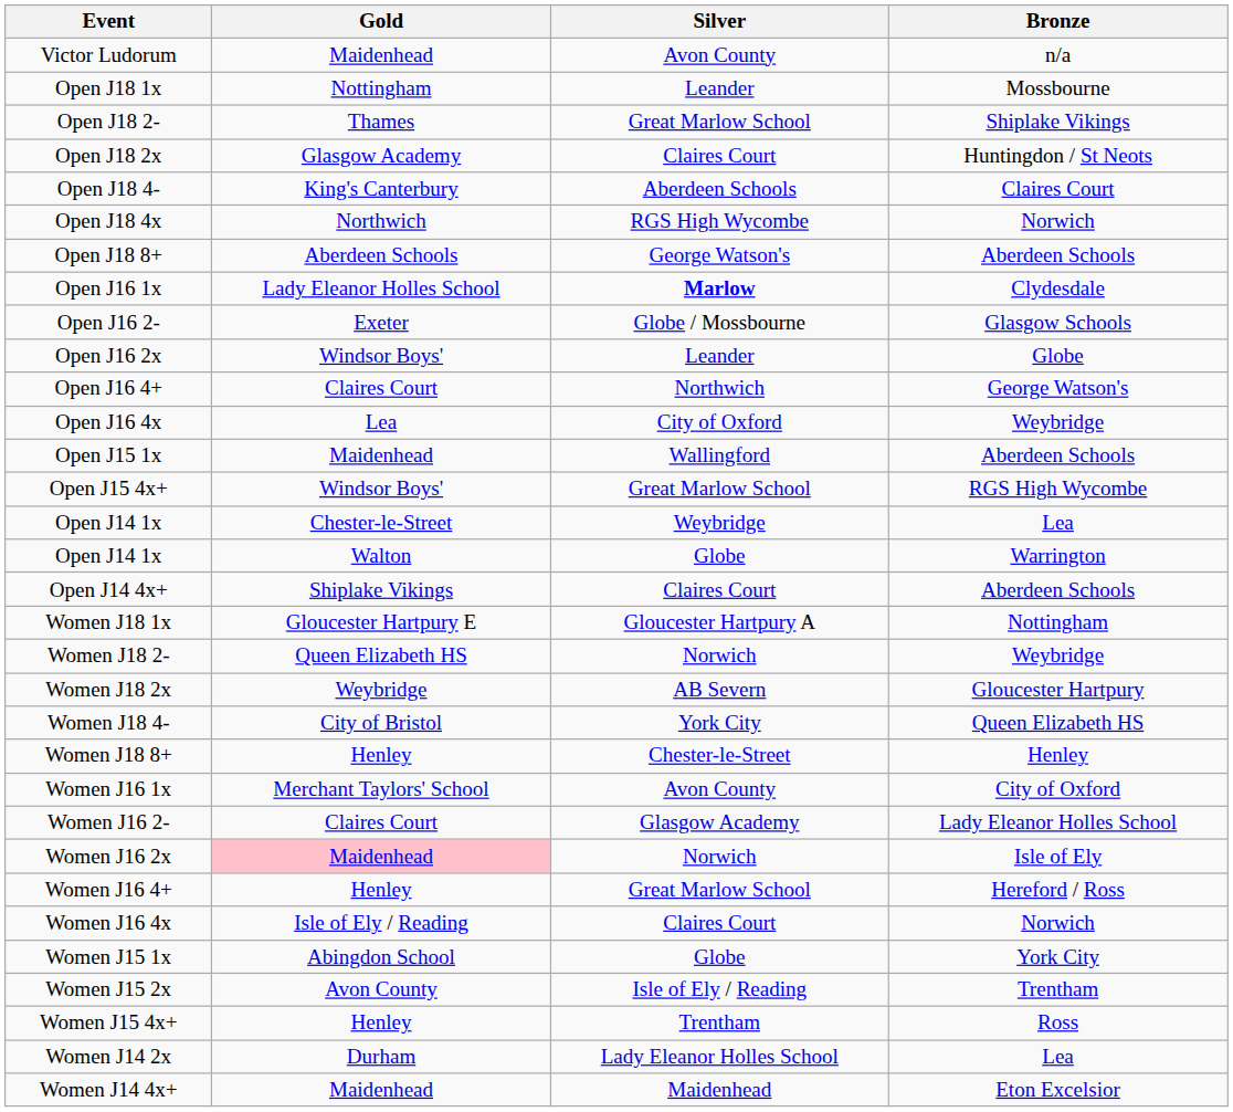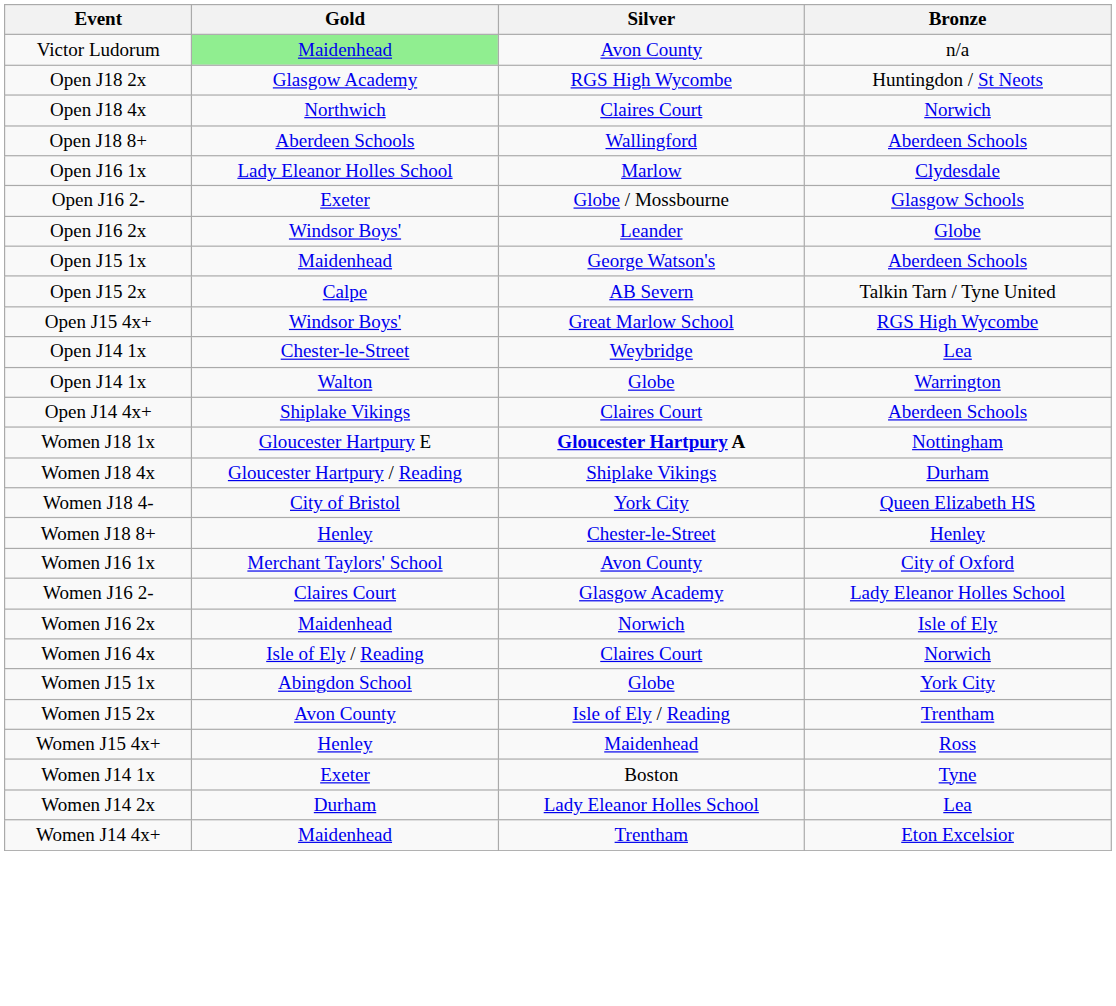 <table class="wikitable" style="text-align:center">
 <tr>
 <th width=150>Event</th>
 <th width=250>Gold</th>
 <th width=250>Silver</th>
 <th width=250>Bronze</th>
 </tr>
 <tr>
 <td>Victor Ludorum</td>
-<td><a href='#'>Maidenhead</a></td>
+<td style="background: lightgreen;"><a href='#'>Maidenhead</a></td>
 <td><a href='#'>Avon County</a></td>
 <td>n/a</td>
 </tr>
 <tr>
-<td>Open J18 1x</td>
-<td><a href='#'>Nottingham</a></td>
-<td><a href='#'>Leander</a></td>
-<td>Mossbourne</td>
-</tr>
-<tr>
-<td>Open J18 2-</td>
-<td><a href='#'>Thames</a></td>
-<td><a href='#'>Great Marlow School</a></td>
-<td><a href='#'>Shiplake Vikings</a></td>
-</tr>
-<tr>
 <td>Open J18 2x</td>
 <td><a href='#'>Glasgow Academy</a></td>
-<td><a href='#'>Claires Court</a></td>
+<td><a href='#'>RGS High Wycombe</a></td>
 <td>Huntingdon / <a href='#'>St Neots</a></td>
-</tr>
-<tr>
-<td>Open J18 4-</td>
-<td><a href='#'>King's Canterbury</a></td>
-<td><a href='#'>Aberdeen Schools</a></td>
-<td><a href='#'>Claires Court</a></td>
 </tr>
 <tr>
 <td>Open J18 4x</td>
 <td><a href='#'>Northwich</a></td>
-<td><a href='#'>RGS High Wycombe</a></td>
+<td><a href='#'>Claires Court</a></td>
 <td><a href='#'>Norwich</a></td>
 </tr>
 <tr>
 <td>Open J18 8+</td>
 <td><a href='#'>Aberdeen Schools</a></td>
-<td><a href='#'>George Watson's</a></td>
+<td><a href='#'>Wallingford</a></td>
 <td><a href='#'>Aberdeen Schools</a></td>
 </tr>
 <tr>
 <td>Open J16 1x</td>
 <td><a href='#'>Lady Eleanor Holles School</a></td>
-<td><strong><a href='#'>Marlow</a></strong></td>
+<td><a href='#'>Marlow</a></td>
 <td><a href='#'>Clydesdale</a></td>
 </tr>
 <tr>
 <td>Open J16 2-</td>
 <td><a href='#'>Exeter</a></td>
 <td><a href='#'>Globe</a> / Mossbourne</td>
 <td><a href='#'>Glasgow Schools</a></td>
 </tr>
 <tr>
 <td>Open J16 2x</td>
 <td><a href='#'>Windsor Boys'</a></td>
 <td><a href='#'>Leander</a></td>
 <td><a href='#'>Globe</a></td>
 </tr>
 <tr>
-<td>Open J16 4+</td>
-<td><a href='#'>Claires Court</a></td>
-<td><a href='#'>Northwich</a></td>
+<td>Open J15 1x</td>
+<td><a href='#'>Maidenhead</a></td>
 <td><a href='#'>George Watson's</a></td>
+<td><a href='#'>Aberdeen Schools</a></td>
 </tr>
 <tr>
-<td>Open J16 4x</td>
-<td><a href='#'>Lea</a></td>
-<td><a href='#'>City of Oxford</a></td>
-<td><a href='#'>Weybridge</a></td>
-</tr>
-<tr>
-<td>Open J15 1x</td>
-<td><a href='#'>Maidenhead</a></td>
-<td><a href='#'>Wallingford</a></td>
-<td><a href='#'>Aberdeen Schools</a></td>
+<td>Open J15 2x</td>
+<td><a href='#'>Calpe</a></td>
+<td><a href='#'>AB Severn</a></td>
+<td>Talkin Tarn / Tyne United</td>
 </tr>
 <tr>
 <td>Open J15 4x+</td>
 <td><a href='#'>Windsor Boys'</a></td>
 <td><a href='#'>Great Marlow School</a></td>
 <td><a href='#'>RGS High Wycombe</a></td>
 </tr>
 <tr>
 <td>Open J14 1x</td>
 <td><a href='#'>Chester-le-Street</a></td>
 <td><a href='#'>Weybridge</a></td>
 <td><a href='#'>Lea</a></td>
 </tr>
 <tr>
 <td>Open J14 1x</td>
 <td><a href='#'>Walton</a></td>
 <td><a href='#'>Globe</a></td>
 <td><a href='#'>Warrington</a></td>
 </tr>
 <tr>
 <td>Open J14 4x+</td>
 <td><a href='#'>Shiplake Vikings</a></td>
 <td><a href='#'>Claires Court</a></td>
 <td><a href='#'>Aberdeen Schools</a></td>
 </tr>
 <tr>
 <td>Women J18 1x</td>
 <td><a href='#'>Gloucester Hartpury</a> E</td>
-<td><a href='#'>Gloucester Hartpury</a> A</td>
+<td><strong><a href='#'>Gloucester Hartpury</a> A</strong></td>
 <td><a href='#'>Nottingham</a></td>
 </tr>
 <tr>
-<td>Women J18 2-</td>
-<td><a href='#'>Queen Elizabeth HS</a></td>
-<td><a href='#'>Norwich</a></td>
-<td><a href='#'>Weybridge</a></td>
-</tr>
-<tr>
-<td>Women J18 2x</td>
-<td><a href='#'>Weybridge</a></td>
-<td><a href='#'>AB Severn</a></td>
-<td><a href='#'>Gloucester Hartpury</a></td>
+<td>Women J18 4x</td>
+<td><a href='#'>Gloucester Hartpury</a> / <a href='#'>Reading</a></td>
+<td><a href='#'>Shiplake Vikings</a></td>
+<td><a href='#'>Durham</a></td>
 </tr>
 <tr>
 <td>Women J18 4-</td>
 <td><a href='#'>City of Bristol</a></td>
 <td><a href='#'>York City</a></td>
 <td><a href='#'>Queen Elizabeth HS</a></td>
 </tr>
 <tr>
 <td>Women J18 8+</td>
 <td><a href='#'>Henley</a></td>
 <td><a href='#'>Chester-le-Street</a></td>
 <td><a href='#'>Henley</a></td>
 </tr>
 <tr>
 <td>Women J16 1x</td>
 <td><a href='#'>Merchant Taylors' School</a></td>
 <td><a href='#'>Avon County</a></td>
 <td><a href='#'>City of Oxford</a></td>
 </tr>
 <tr>
 <td>Women J16 2-</td>
 <td><a href='#'>Claires Court</a></td>
 <td><a href='#'>Glasgow Academy</a></td>
 <td><a href='#'>Lady Eleanor Holles School</a></td>
 </tr>
 <tr>
 <td>Women J16 2x</td>
-<td style="background: pink;"><a href='#'>Maidenhead</a></td>
+<td><a href='#'>Maidenhead</a></td>
 <td><a href='#'>Norwich</a></td>
 <td><a href='#'>Isle of Ely</a></td>
-</tr>
-<tr>
-<td>Women J16 4+</td>
-<td><a href='#'>Henley</a></td>
-<td><a href='#'>Great Marlow School</a></td>
-<td><a href='#'>Hereford</a> / <a href='#'>Ross</a></td>
 </tr>
 <tr>
 <td>Women J16 4x</td>
 <td><a href='#'>Isle of Ely</a> / <a href='#'>Reading</a></td>
 <td><a href='#'>Claires Court</a></td>
 <td><a href='#'>Norwich</a></td>
 </tr>
 <tr>
 <td>Women J15 1x</td>
 <td><a href='#'>Abingdon School</a></td>
 <td><a href='#'>Globe</a></td>
 <td><a href='#'>York City</a></td>
 </tr>
 <tr>
 <td>Women J15 2x</td>
 <td><a href='#'>Avon County</a></td>
 <td><a href='#'>Isle of Ely</a> / <a href='#'>Reading</a></td>
 <td><a href='#'>Trentham</a></td>
 </tr>
 <tr>
 <td>Women J15 4x+</td>
 <td><a href='#'>Henley</a></td>
-<td><a href='#'>Trentham</a></td>
+<td><a href='#'>Maidenhead</a></td>
 <td><a href='#'>Ross</a></td>
+</tr>
+<tr>
+<td>Women J14 1x</td>
+<td><a href='#'>Exeter</a></td>
+<td>Boston</td>
+<td><a href='#'>Tyne</a></td>
 </tr>
 <tr>
 <td>Women J14 2x</td>
 <td><a href='#'>Durham</a></td>
 <td><a href='#'>Lady Eleanor Holles School</a></td>
 <td><a href='#'>Lea</a></td>
 </tr>
 <tr>
 <td>Women J14 4x+</td>
 <td><a href='#'>Maidenhead</a></td>
-<td><a href='#'>Maidenhead</a></td>
+<td><a href='#'>Trentham</a></td>
 <td><a href='#'>Eton Excelsior</a></td>
 </tr>
 </table>
